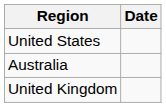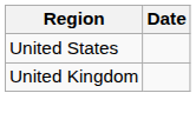 <table class="wikitable">
 <tr>
 <th>Region</th>
 <th>Date</th>
 </tr>
 <tr>
 <td>United States</td>
 <td></td>
 </tr>
 <tr>
-<td>Australia</td>
-<td></td>
-</tr>
-<tr>
 <td>United Kingdom</td>
 <td></td>
 </tr>
 </table>
